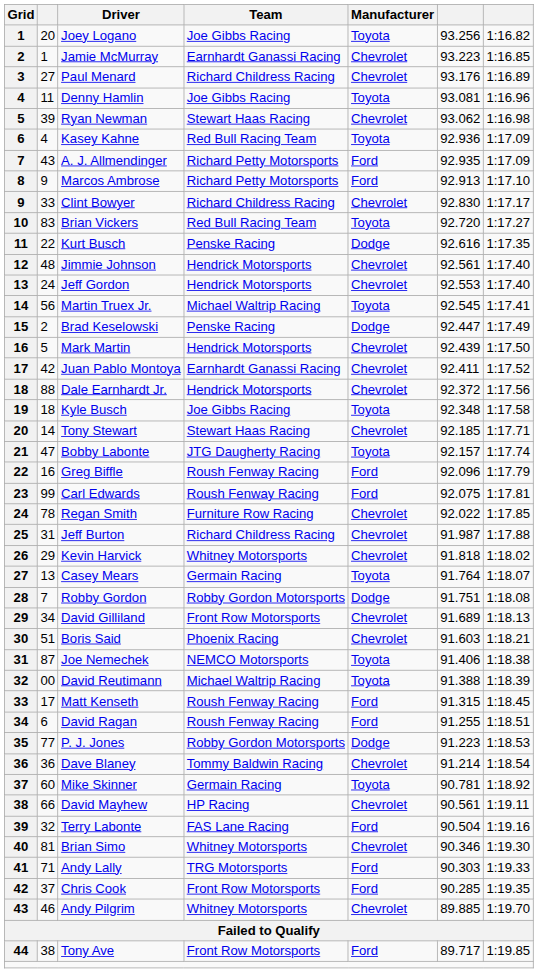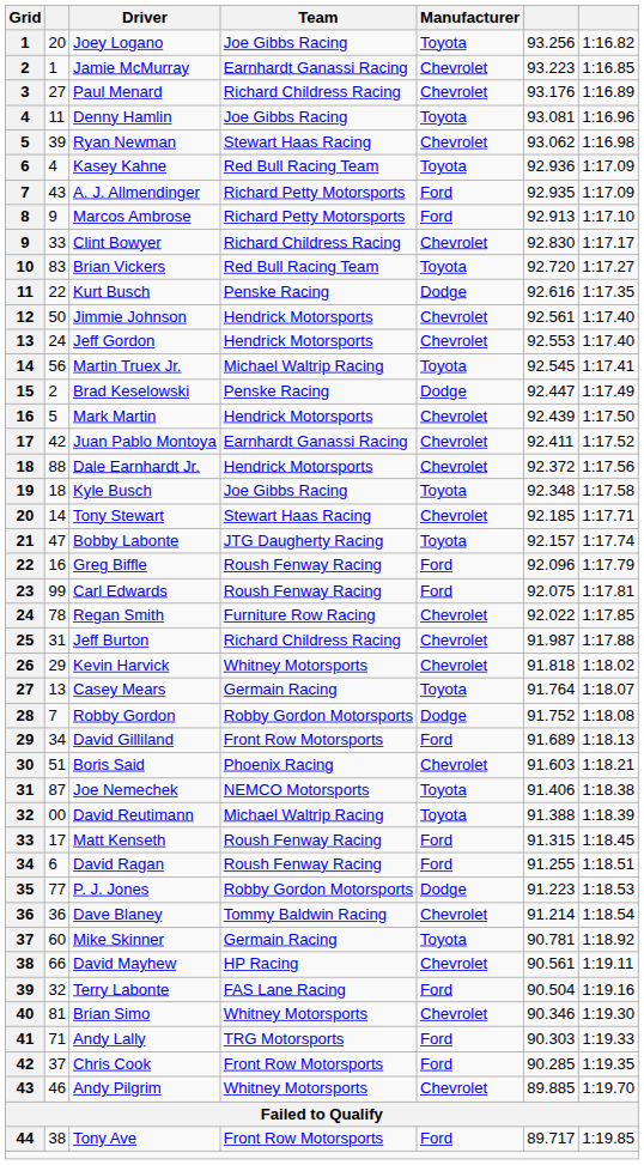 <table class="wikitable">
 <tr>
 <th>Grid</th>
 <th></th>
 <th>Driver</th>
 <th>Team</th>
 <th>Manufacturer</th>
 <th></th>
 <th></th>
 </tr>
 <tr>
 <th>1</th>
 <td>20</td>
 <td><a href='#'>Joey Logano</a></td>
 <td><a href='#'>Joe Gibbs Racing</a></td>
 <td><a href='#'>Toyota</a></td>
 <td>93.256</td>
 <td>1:16.82</td>
 </tr>
 <tr>
 <th>2</th>
 <td>1</td>
 <td><a href='#'>Jamie McMurray</a></td>
 <td><a href='#'>Earnhardt Ganassi Racing</a></td>
 <td><a href='#'>Chevrolet</a></td>
 <td>93.223</td>
 <td>1:16.85</td>
 </tr>
 <tr>
 <th>3</th>
 <td>27</td>
 <td><a href='#'>Paul Menard</a></td>
 <td><a href='#'>Richard Childress Racing</a></td>
 <td><a href='#'>Chevrolet</a></td>
 <td>93.176</td>
 <td>1:16.89</td>
 </tr>
 <tr>
 <th>4</th>
 <td>11</td>
 <td><a href='#'>Denny Hamlin</a></td>
 <td><a href='#'>Joe Gibbs Racing</a></td>
 <td><a href='#'>Toyota</a></td>
 <td>93.081</td>
 <td>1:16.96</td>
 </tr>
 <tr>
 <th>5</th>
 <td>39</td>
 <td><a href='#'>Ryan Newman</a></td>
 <td><a href='#'>Stewart Haas Racing</a></td>
 <td><a href='#'>Chevrolet</a></td>
 <td>93.062</td>
 <td>1:16.98</td>
 </tr>
 <tr>
 <th>6</th>
 <td>4</td>
 <td><a href='#'>Kasey Kahne</a></td>
 <td><a href='#'>Red Bull Racing Team</a></td>
 <td><a href='#'>Toyota</a></td>
 <td>92.936</td>
 <td>1:17.09</td>
 </tr>
 <tr>
 <th>7</th>
 <td>43</td>
 <td><a href='#'>A. J. Allmendinger</a></td>
 <td><a href='#'>Richard Petty Motorsports</a></td>
 <td><a href='#'>Ford</a></td>
 <td>92.935</td>
 <td>1:17.09</td>
 </tr>
 <tr>
 <th>8</th>
 <td>9</td>
 <td><a href='#'>Marcos Ambrose</a></td>
 <td><a href='#'>Richard Petty Motorsports</a></td>
 <td><a href='#'>Ford</a></td>
 <td>92.913</td>
 <td>1:17.10</td>
 </tr>
 <tr>
 <th>9</th>
 <td>33</td>
 <td><a href='#'>Clint Bowyer</a></td>
 <td><a href='#'>Richard Childress Racing</a></td>
 <td><a href='#'>Chevrolet</a></td>
 <td>92.830</td>
 <td>1:17.17</td>
 </tr>
 <tr>
 <th>10</th>
 <td>83</td>
 <td><a href='#'>Brian Vickers</a></td>
 <td><a href='#'>Red Bull Racing Team</a></td>
 <td><a href='#'>Toyota</a></td>
 <td>92.720</td>
 <td>1:17.27</td>
 </tr>
 <tr>
 <th>11</th>
 <td>22</td>
 <td><a href='#'>Kurt Busch</a></td>
 <td><a href='#'>Penske Racing</a></td>
 <td><a href='#'>Dodge</a></td>
 <td>92.616</td>
 <td>1:17.35</td>
 </tr>
 <tr>
 <th>12</th>
-<td>48</td>
+<td>50</td>
 <td><a href='#'>Jimmie Johnson</a></td>
 <td><a href='#'>Hendrick Motorsports</a></td>
 <td><a href='#'>Chevrolet</a></td>
 <td>92.561</td>
 <td>1:17.40</td>
 </tr>
 <tr>
 <th>13</th>
 <td>24</td>
 <td><a href='#'>Jeff Gordon</a></td>
 <td><a href='#'>Hendrick Motorsports</a></td>
 <td><a href='#'>Chevrolet</a></td>
 <td>92.553</td>
 <td>1:17.40</td>
 </tr>
 <tr>
 <th>14</th>
 <td>56</td>
 <td><a href='#'>Martin Truex Jr.</a></td>
 <td><a href='#'>Michael Waltrip Racing</a></td>
 <td><a href='#'>Toyota</a></td>
 <td>92.545</td>
 <td>1:17.41</td>
 </tr>
 <tr>
 <th>15</th>
 <td>2</td>
 <td><a href='#'>Brad Keselowski</a></td>
 <td><a href='#'>Penske Racing</a></td>
 <td><a href='#'>Dodge</a></td>
 <td>92.447</td>
 <td>1:17.49</td>
 </tr>
 <tr>
 <th>16</th>
 <td>5</td>
 <td><a href='#'>Mark Martin</a></td>
 <td><a href='#'>Hendrick Motorsports</a></td>
 <td><a href='#'>Chevrolet</a></td>
 <td>92.439</td>
 <td>1:17.50</td>
 </tr>
 <tr>
 <th>17</th>
 <td>42</td>
 <td><a href='#'>Juan Pablo Montoya</a></td>
 <td><a href='#'>Earnhardt Ganassi Racing</a></td>
 <td><a href='#'>Chevrolet</a></td>
 <td>92.411</td>
 <td>1:17.52</td>
 </tr>
 <tr>
 <th>18</th>
 <td>88</td>
 <td><a href='#'>Dale Earnhardt Jr.</a></td>
 <td><a href='#'>Hendrick Motorsports</a></td>
 <td><a href='#'>Chevrolet</a></td>
 <td>92.372</td>
 <td>1:17.56</td>
 </tr>
 <tr>
 <th>19</th>
 <td>18</td>
 <td><a href='#'>Kyle Busch</a></td>
 <td><a href='#'>Joe Gibbs Racing</a></td>
 <td><a href='#'>Toyota</a></td>
 <td>92.348</td>
 <td>1:17.58</td>
 </tr>
 <tr>
 <th>20</th>
 <td>14</td>
 <td><a href='#'>Tony Stewart</a></td>
 <td><a href='#'>Stewart Haas Racing</a></td>
 <td><a href='#'>Chevrolet</a></td>
 <td>92.185</td>
 <td>1:17.71</td>
 </tr>
 <tr>
 <th>21</th>
 <td>47</td>
 <td><a href='#'>Bobby Labonte</a></td>
 <td><a href='#'>JTG Daugherty Racing</a></td>
 <td><a href='#'>Toyota</a></td>
 <td>92.157</td>
 <td>1:17.74</td>
 </tr>
 <tr>
 <th>22</th>
 <td>16</td>
 <td><a href='#'>Greg Biffle</a></td>
 <td><a href='#'>Roush Fenway Racing</a></td>
 <td><a href='#'>Ford</a></td>
 <td>92.096</td>
 <td>1:17.79</td>
 </tr>
 <tr>
 <th>23</th>
 <td>99</td>
 <td><a href='#'>Carl Edwards</a></td>
 <td><a href='#'>Roush Fenway Racing</a></td>
 <td><a href='#'>Ford</a></td>
 <td>92.075</td>
 <td>1:17.81</td>
 </tr>
 <tr>
 <th>24</th>
 <td>78</td>
 <td><a href='#'>Regan Smith</a></td>
 <td><a href='#'>Furniture Row Racing</a></td>
 <td><a href='#'>Chevrolet</a></td>
 <td>92.022</td>
 <td>1:17.85</td>
 </tr>
 <tr>
 <th>25</th>
 <td>31</td>
 <td><a href='#'>Jeff Burton</a></td>
 <td><a href='#'>Richard Childress Racing</a></td>
 <td><a href='#'>Chevrolet</a></td>
 <td>91.987</td>
 <td>1:17.88</td>
 </tr>
 <tr>
 <th>26</th>
 <td>29</td>
 <td><a href='#'>Kevin Harvick</a></td>
 <td><a href='#'>Whitney Motorsports</a></td>
 <td><a href='#'>Chevrolet</a></td>
 <td>91.818</td>
 <td>1:18.02</td>
 </tr>
 <tr>
 <th>27</th>
 <td>13</td>
 <td><a href='#'>Casey Mears</a></td>
 <td><a href='#'>Germain Racing</a></td>
 <td><a href='#'>Toyota</a></td>
 <td>91.764</td>
 <td>1:18.07</td>
 </tr>
 <tr>
 <th>28</th>
 <td>7</td>
 <td><a href='#'>Robby Gordon</a></td>
 <td><a href='#'>Robby Gordon Motorsports</a></td>
 <td><a href='#'>Dodge</a></td>
-<td>91.751</td>
+<td>91.752</td>
 <td>1:18.08</td>
 </tr>
 <tr>
 <th>29</th>
 <td>34</td>
 <td><a href='#'>David Gilliland</a></td>
 <td><a href='#'>Front Row Motorsports</a></td>
-<td><a href='#'>Chevrolet</a></td>
+<td><a href='#'>Ford</a></td>
 <td>91.689</td>
 <td>1:18.13</td>
 </tr>
 <tr>
 <th>30</th>
 <td>51</td>
 <td><a href='#'>Boris Said</a></td>
 <td><a href='#'>Phoenix Racing</a></td>
 <td><a href='#'>Chevrolet</a></td>
 <td>91.603</td>
 <td>1:18.21</td>
 </tr>
 <tr>
 <th>31</th>
 <td>87</td>
 <td><a href='#'>Joe Nemechek</a></td>
 <td><a href='#'>NEMCO Motorsports</a></td>
 <td><a href='#'>Toyota</a></td>
 <td>91.406</td>
 <td>1:18.38</td>
 </tr>
 <tr>
 <th>32</th>
 <td>00</td>
 <td><a href='#'>David Reutimann</a></td>
 <td><a href='#'>Michael Waltrip Racing</a></td>
 <td><a href='#'>Toyota</a></td>
 <td>91.388</td>
 <td>1:18.39</td>
 </tr>
 <tr>
 <th>33</th>
 <td>17</td>
 <td><a href='#'>Matt Kenseth</a></td>
 <td><a href='#'>Roush Fenway Racing</a></td>
 <td><a href='#'>Ford</a></td>
 <td>91.315</td>
 <td>1:18.45</td>
 </tr>
 <tr>
 <th>34</th>
 <td>6</td>
 <td><a href='#'>David Ragan</a></td>
 <td><a href='#'>Roush Fenway Racing</a></td>
 <td><a href='#'>Ford</a></td>
 <td>91.255</td>
 <td>1:18.51</td>
 </tr>
 <tr>
 <th>35</th>
 <td>77</td>
 <td><a href='#'>P. J. Jones</a></td>
 <td><a href='#'>Robby Gordon Motorsports</a></td>
 <td><a href='#'>Dodge</a></td>
 <td>91.223</td>
 <td>1:18.53</td>
 </tr>
 <tr>
 <th>36</th>
 <td>36</td>
 <td><a href='#'>Dave Blaney</a></td>
 <td><a href='#'>Tommy Baldwin Racing</a></td>
 <td><a href='#'>Chevrolet</a></td>
 <td>91.214</td>
 <td>1:18.54</td>
 </tr>
 <tr>
 <th>37</th>
 <td>60</td>
 <td><a href='#'>Mike Skinner</a></td>
 <td><a href='#'>Germain Racing</a></td>
 <td><a href='#'>Toyota</a></td>
 <td>90.781</td>
 <td>1:18.92</td>
 </tr>
 <tr>
 <th>38</th>
 <td>66</td>
 <td><a href='#'>David Mayhew</a></td>
 <td><a href='#'>HP Racing</a></td>
 <td><a href='#'>Chevrolet</a></td>
 <td>90.561</td>
 <td>1:19.11</td>
 </tr>
 <tr>
 <th>39</th>
 <td>32</td>
 <td><a href='#'>Terry Labonte</a></td>
 <td><a href='#'>FAS Lane Racing</a></td>
 <td><a href='#'>Ford</a></td>
 <td>90.504</td>
 <td>1:19.16</td>
 </tr>
 <tr>
 <th>40</th>
 <td>81</td>
 <td><a href='#'>Brian Simo</a></td>
 <td><a href='#'>Whitney Motorsports</a></td>
 <td><a href='#'>Chevrolet</a></td>
 <td>90.346</td>
 <td>1:19.30</td>
 </tr>
 <tr>
 <th>41</th>
 <td>71</td>
 <td><a href='#'>Andy Lally</a></td>
 <td><a href='#'>TRG Motorsports</a></td>
 <td><a href='#'>Ford</a></td>
 <td>90.303</td>
 <td>1:19.33</td>
 </tr>
 <tr>
 <th>42</th>
 <td>37</td>
 <td><a href='#'>Chris Cook</a></td>
 <td><a href='#'>Front Row Motorsports</a></td>
 <td><a href='#'>Ford</a></td>
 <td>90.285</td>
 <td>1:19.35</td>
 </tr>
 <tr>
 <th>43</th>
 <td>46</td>
 <td><a href='#'>Andy Pilgrim</a></td>
 <td><a href='#'>Whitney Motorsports</a></td>
 <td><a href='#'>Chevrolet</a></td>
 <td>89.885</td>
 <td>1:19.70</td>
 </tr>
 <tr>
 <th colspan="7"><strong>Failed to Qualify</strong></th>
 </tr>
 <tr>
 <th>44</th>
 <td>38</td>
 <td><a href='#'>Tony Ave</a></td>
 <td><a href='#'>Front Row Motorsports</a></td>
 <td><a href='#'>Ford</a></td>
 <td>89.717</td>
 <td>1:19.85</td>
 </tr>
 <tr>
 <td colspan="7"></td>
 </tr>
 </table>
